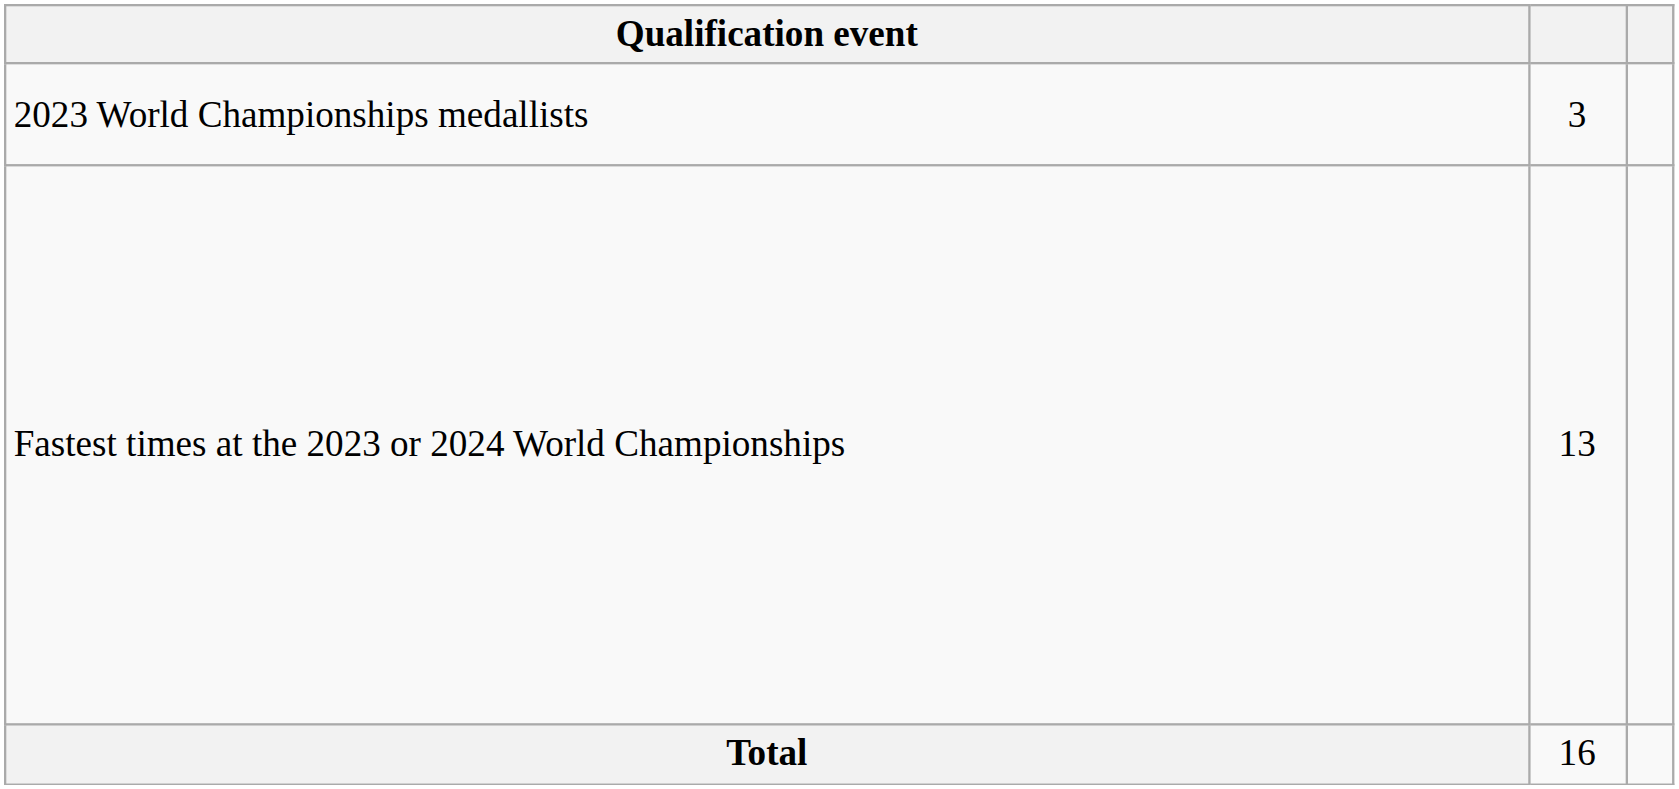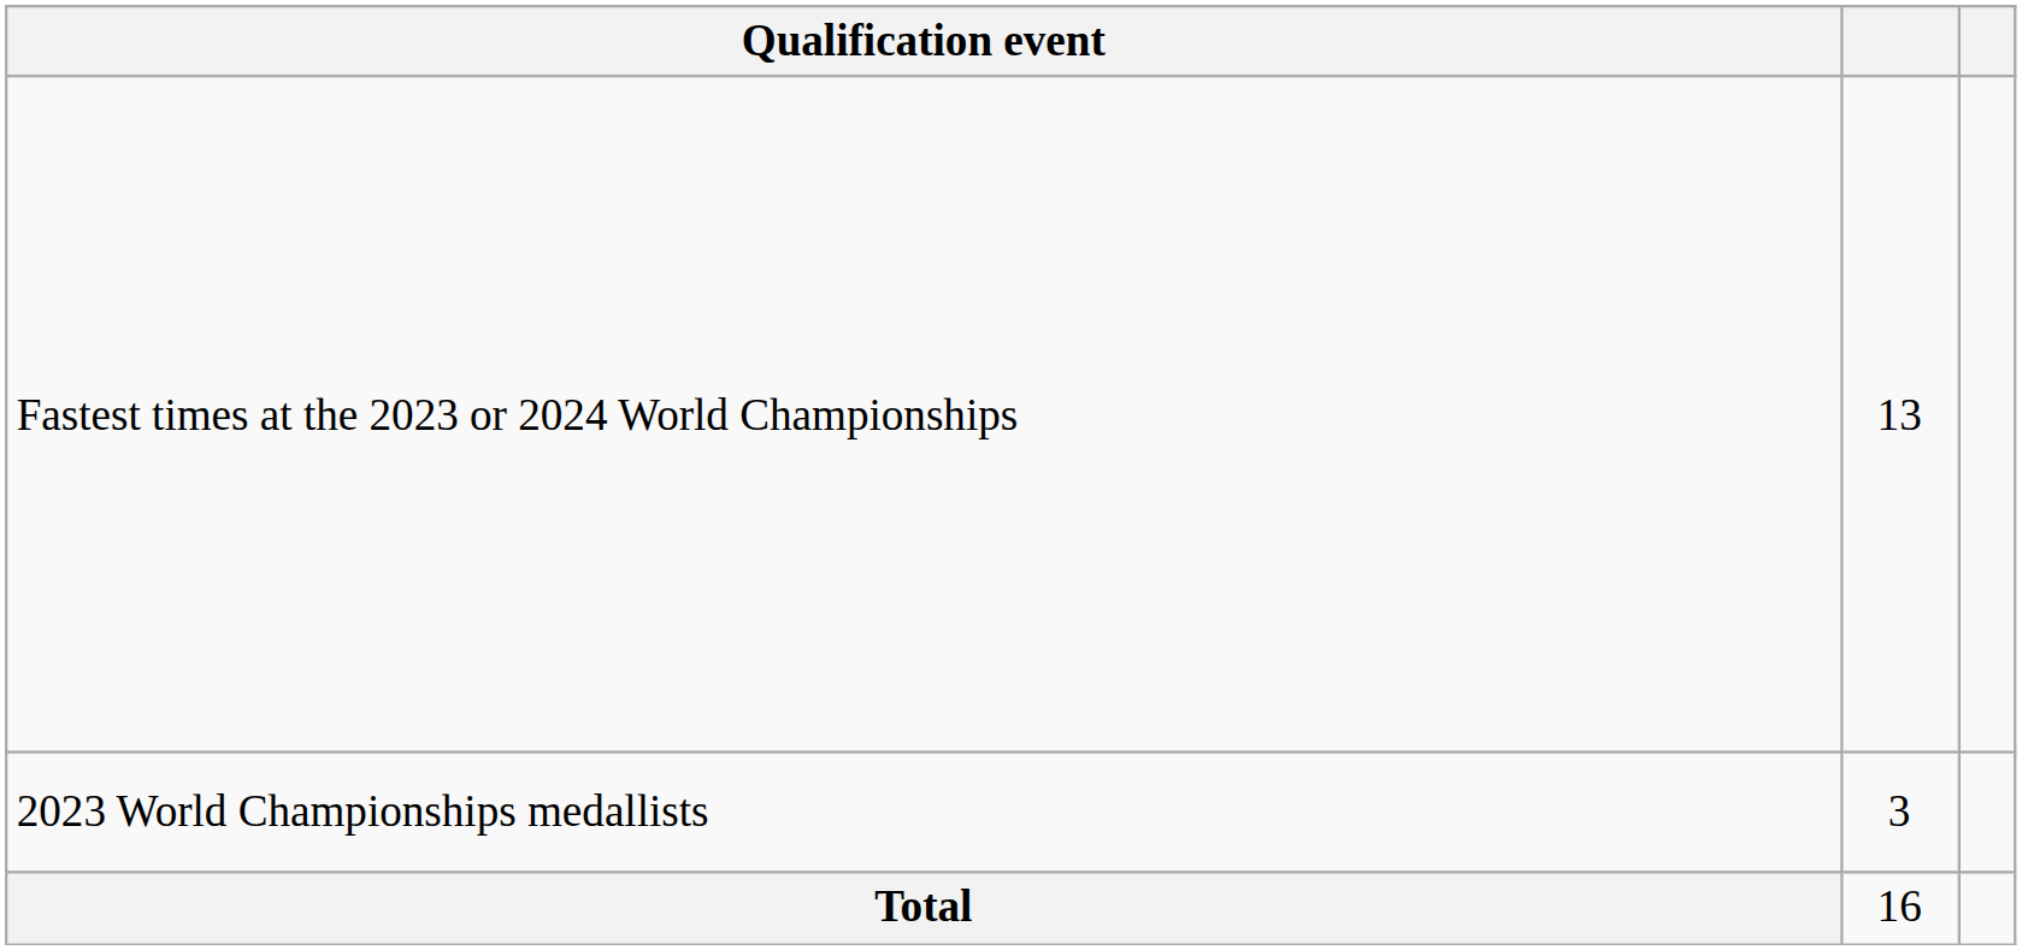 <table class=wikitable style="text-align:left" width=720>
 <tr>
 <th scope="col">Qualification event</th>
 <th scope="col"></th>
 <th scope="col"></th>
 </tr>
 <tr>
+<td>Fastest times at the 2023 or 2024 World Championships</td>
+<td align=center>13</td>
+<td> <br> <br> <br> <br> <br> <br> <br> <br> <br> <br> <br> <br> </td>
+</tr>
+<tr>
 <td>2023 World Championships medallists</td>
 <td align=center>3</td>
 <td><br><br></td>
-</tr>
-<tr>
-<td>Fastest times at the 2023 or 2024 World Championships</td>
-<td align=center>13</td>
-<td> <br> <br> <br> <br> <br> <br> <br> <br> <br> <br> <br> <br> </td>
 </tr>
 <tr>
 <th scope="row">Total</th>
 <td align=center>16</td>
 </tr>
 </table>
